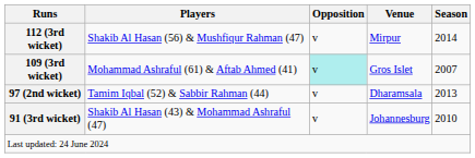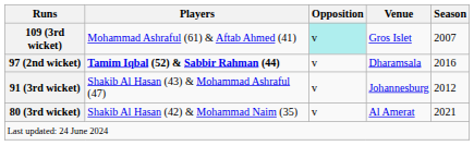 <table class="wikitable"style="font-size: 90%">
 <tr>
 <th scope="col"><strong>Runs</strong></th>
 <th scope="col"><strong>Players</strong></th>
 <th scope="col"><strong>Opposition</strong></th>
 <th scope="col"><strong>Venue</strong></th>
 <th scope="col"><strong>Season</strong></th>
-</tr>
-<tr>
-<th>112 (3rd wicket)</th>
-<td><a href='#'>Shakib Al Hasan</a> (56) & <a href='#'>Mushfiqur Rahman</a> (47)</td>
-<td>v </td>
-<td><a href='#'>Mirpur</a></td>
-<td>2014</td>
 </tr>
 <tr>
 <th>109 (3rd wicket)</th>
 <td><a href='#'>Mohammad Ashraful</a> (61) & <a href='#'>Aftab Ahmed</a> (41)</td>
 <td style="background: paleturquoise;">v </td>
 <td><a href='#'>Gros Islet</a></td>
 <td>2007</td>
 </tr>
 <tr>
 <th>97 (2nd wicket)</th>
-<td><a href='#'>Tamim Iqbal</a> (52) & <a href='#'>Sabbir Rahman</a> (44)</td>
+<td><strong><a href='#'>Tamim Iqbal</a> (52) & <a href='#'>Sabbir Rahman</a> (44)</strong></td>
 <td>v </td>
 <td><a href='#'>Dharamsala</a></td>
-<td>2013</td>
+<td>2016</td>
 </tr>
 <tr>
 <th>91 (3rd wicket)</th>
 <td><a href='#'>Shakib Al Hasan</a> (43) & <a href='#'>Mohammad Ashraful</a> (47)</td>
 <td>v </td>
 <td><a href='#'>Johannesburg</a></td>
-<td>2010</td>
+<td>2012</td>
+</tr>
+<tr>
+<th>80 (3rd wicket)</th>
+<td><a href='#'>Shakib Al Hasan</a> (42) & <a href='#'>Mohammad Naim</a> (35)</td>
+<td>v </td>
+<td><a href='#'>Al Amerat</a></td>
+<td>2021</td>
 </tr>
 <tr>
 <td colspan="5"><small>Last updated: 24 June 2024</small></td>
 </tr>
 </table>
